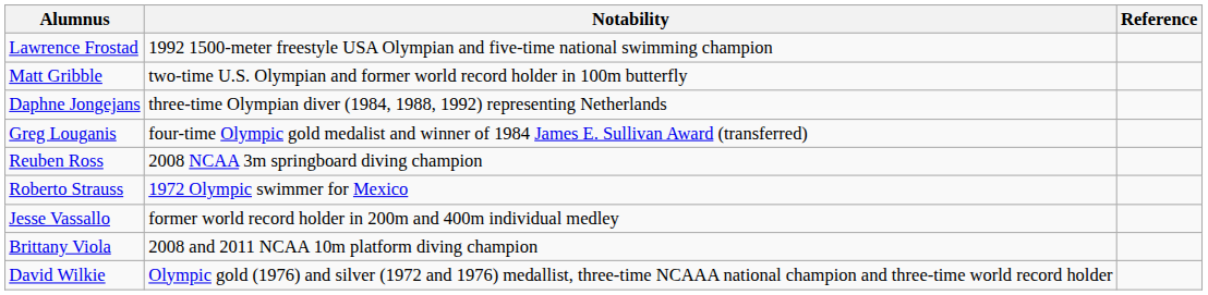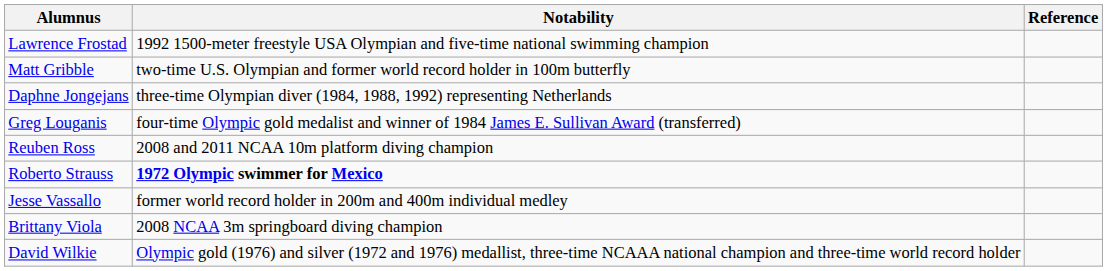 <table class="wikitable">
 <tr>
 <th>Alumnus</th>
 <th>Notability</th>
 <th>Reference</th>
 </tr>
 <tr>
 <td><a href='#'>Lawrence Frostad</a></td>
 <td>1992 1500-meter freestyle USA Olympian and five-time national swimming champion</td>
 <td></td>
 </tr>
 <tr>
 <td><a href='#'>Matt Gribble</a></td>
 <td>two-time U.S. Olympian and former world record holder in 100m butterfly</td>
 <td></td>
 </tr>
 <tr>
 <td><a href='#'>Daphne Jongejans</a></td>
 <td>three-time Olympian diver (1984, 1988, 1992) representing Netherlands</td>
 <td></td>
 </tr>
 <tr>
 <td><a href='#'>Greg Louganis</a></td>
 <td>four-time <a href='#'>Olympic</a> gold medalist and winner of 1984 <a href='#'>James E. Sullivan Award</a> (transferred)</td>
 <td></td>
 </tr>
 <tr>
 <td><a href='#'>Reuben Ross</a></td>
-<td>2008 <a href='#'>NCAA</a> 3m springboard diving champion</td>
+<td>2008 and 2011 NCAA 10m platform diving champion</td>
 <td></td>
 </tr>
 <tr>
 <td><a href='#'>Roberto Strauss</a></td>
-<td><a href='#'>1972 Olympic</a> swimmer for <a href='#'>Mexico</a></td>
+<td><strong><a href='#'>1972 Olympic</a> swimmer for <a href='#'>Mexico</a></strong></td>
 </tr>
 <tr>
 <td><a href='#'>Jesse Vassallo</a></td>
 <td>former world record holder in 200m and 400m individual medley</td>
 <td></td>
 </tr>
 <tr>
 <td><a href='#'>Brittany Viola</a></td>
-<td>2008 and 2011 NCAA 10m platform diving champion</td>
+<td>2008 <a href='#'>NCAA</a> 3m springboard diving champion</td>
 <td></td>
 </tr>
 <tr>
 <td><a href='#'>David Wilkie</a></td>
 <td><a href='#'>Olympic</a> gold (1976) and silver (1972 and 1976) medallist, three-time NCAAA national champion and three-time world record holder</td>
 <td></td>
 </tr>
 </table>
